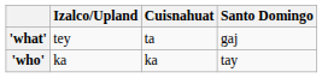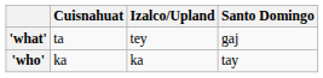 <table class=wikitable style="margin: 1em auto 1em auto">
 <tr>
 <th></th>
+<th>Cuisnahuat</th>
 <th>Izalco/Upland</th>
-<th>Cuisnahuat</th>
 <th>Santo Domingo</th>
 </tr>
 <tr>
 <th>'what'</th>
+<td>ta</td>
 <td>tey</td>
-<td>ta</td>
 <td>gaj</td>
 </tr>
 <tr>
 <th>'who'</th>
 <td>ka</td>
 <td>ka</td>
 <td>tay</td>
 </tr>
 </table>
